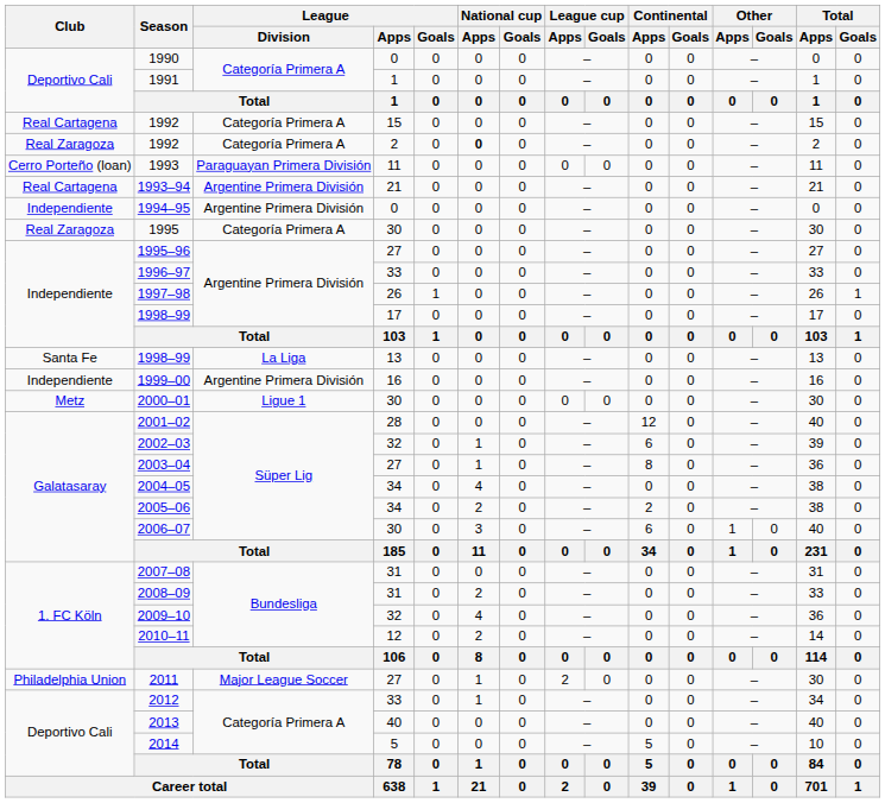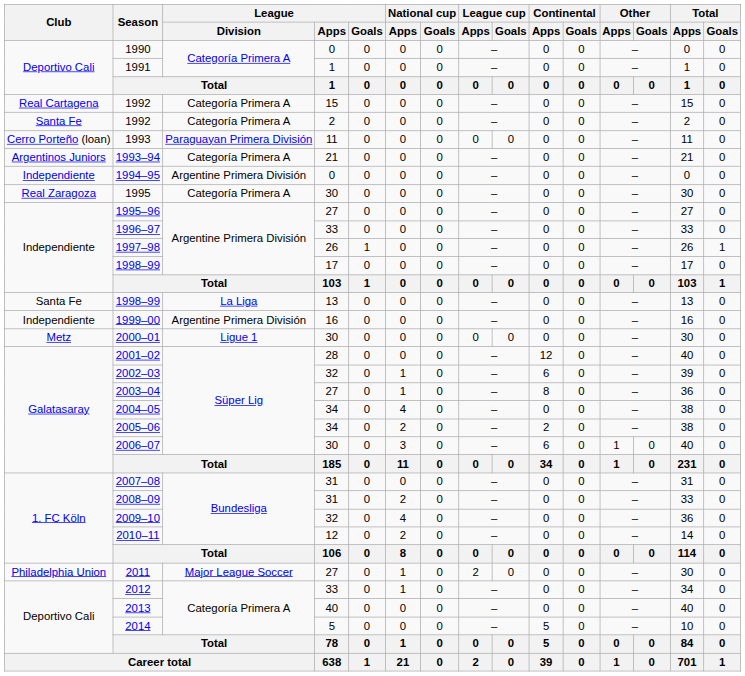 <table class="wikitable" style="text-align:center">
 <tr>
 <th rowspan="2">Club</th>
 <th rowspan="2">Season</th>
 <th colspan="3">League</th>
 <th colspan="2">National cup</th>
 <th colspan="2">League cup</th>
 <th colspan="2">Continental</th>
 <th colspan="2">Other</th>
 <th colspan="2">Total</th>
 </tr>
 <tr>
 <th>Division</th>
 <th>Apps</th>
 <th>Goals</th>
 <th>Apps</th>
 <th>Goals</th>
 <th>Apps</th>
 <th>Goals</th>
 <th>Apps</th>
 <th>Goals</th>
 <th>Apps</th>
 <th>Goals</th>
 <th>Apps</th>
 <th>Goals</th>
 </tr>
 <tr>
 <td rowspan="3"><a href='#'>Deportivo Cali</a></td>
 <td>1990</td>
 <td rowspan="2"><a href='#'>Categoría Primera A</a></td>
 <td>0</td>
 <td>0</td>
 <td>0</td>
 <td>0</td>
 <td colspan="2">–</td>
 <td>0</td>
 <td>0</td>
 <td colspan="2">–</td>
 <td>0</td>
 <td>0</td>
 </tr>
 <tr>
 <td>1991</td>
 <td>1</td>
 <td>0</td>
 <td>0</td>
 <td>0</td>
 <td colspan="2">–</td>
 <td>0</td>
 <td>0</td>
 <td colspan="2">–</td>
 <td>1</td>
 <td>0</td>
 </tr>
 <tr>
 <th colspan="2">Total</th>
 <th>1</th>
 <th>0</th>
 <th>0</th>
 <th>0</th>
 <th>0</th>
 <th>0</th>
 <th>0</th>
 <th>0</th>
 <th>0</th>
 <th>0</th>
 <th>1</th>
 <th>0</th>
 </tr>
 <tr>
 <td><a href='#'>Real Cartagena</a></td>
 <td>1992</td>
 <td>Categoría Primera A</td>
 <td>15</td>
 <td>0</td>
 <td>0</td>
 <td>0</td>
 <td colspan="2">–</td>
 <td>0</td>
 <td>0</td>
 <td colspan="2">–</td>
 <td>15</td>
 <td>0</td>
 </tr>
 <tr>
-<td><a href='#'>Real Zaragoza</a></td>
+<td><a href='#'>Santa Fe</a></td>
 <td>1992</td>
 <td>Categoría Primera A</td>
 <td>2</td>
 <td>0</td>
-<td><strong>0</strong></td>
+<td>0</td>
 <td>0</td>
 <td colspan="2">–</td>
 <td>0</td>
 <td>0</td>
 <td colspan="2">–</td>
 <td>2</td>
 <td>0</td>
 </tr>
 <tr>
 <td><a href='#'>Cerro Porteño</a> (loan)</td>
 <td>1993</td>
 <td><a href='#'>Paraguayan Primera División</a></td>
 <td>11</td>
 <td>0</td>
 <td>0</td>
 <td>0</td>
 <td>0</td>
 <td>0</td>
 <td>0</td>
 <td>0</td>
 <td colspan="2">–</td>
 <td>11</td>
 <td>0</td>
 </tr>
 <tr>
-<td><a href='#'>Real Cartagena</a></td>
+<td><a href='#'>Argentinos Juniors</a></td>
 <td><a href='#'>1993–94</a></td>
-<td><a href='#'>Argentine Primera División</a></td>
+<td>Categoría Primera A</td>
 <td>21</td>
 <td>0</td>
 <td>0</td>
 <td>0</td>
 <td colspan="2">–</td>
 <td>0</td>
 <td>0</td>
 <td colspan="2">–</td>
 <td>21</td>
 <td>0</td>
 </tr>
 <tr>
 <td><a href='#'>Independiente</a></td>
 <td><a href='#'>1994–95</a></td>
 <td>Argentine Primera División</td>
 <td>0</td>
 <td>0</td>
 <td>0</td>
 <td>0</td>
 <td colspan="2">–</td>
 <td>0</td>
 <td>0</td>
 <td colspan="2">–</td>
 <td>0</td>
 <td>0</td>
 </tr>
 <tr>
 <td><a href='#'>Real Zaragoza</a></td>
 <td>1995</td>
 <td>Categoría Primera A</td>
 <td>30</td>
 <td>0</td>
 <td>0</td>
 <td>0</td>
 <td colspan="2">–</td>
 <td>0</td>
 <td>0</td>
 <td colspan="2">–</td>
 <td>30</td>
 <td>0</td>
 </tr>
 <tr>
 <td rowspan="5">Independiente</td>
 <td><a href='#'>1995–96</a></td>
 <td rowspan="4">Argentine Primera División</td>
 <td>27</td>
 <td>0</td>
 <td>0</td>
 <td>0</td>
 <td colspan="2">–</td>
 <td>0</td>
 <td>0</td>
 <td colspan="2">–</td>
 <td>27</td>
 <td>0</td>
 </tr>
 <tr>
 <td><a href='#'>1996–97</a></td>
 <td>33</td>
 <td>0</td>
 <td>0</td>
 <td>0</td>
 <td colspan="2">–</td>
 <td>0</td>
 <td>0</td>
 <td colspan="2">–</td>
 <td>33</td>
 <td>0</td>
 </tr>
 <tr>
 <td><a href='#'>1997–98</a></td>
 <td>26</td>
 <td>1</td>
 <td>0</td>
 <td>0</td>
 <td colspan="2">–</td>
 <td>0</td>
 <td>0</td>
 <td colspan="2">–</td>
 <td>26</td>
 <td>1</td>
 </tr>
 <tr>
 <td><a href='#'>1998–99</a></td>
 <td>17</td>
 <td>0</td>
 <td>0</td>
 <td>0</td>
 <td colspan="2">–</td>
 <td>0</td>
 <td>0</td>
 <td colspan="2">–</td>
 <td>17</td>
 <td>0</td>
 </tr>
 <tr>
 <th colspan="2">Total</th>
 <th>103</th>
 <th>1</th>
 <th>0</th>
 <th>0</th>
 <th>0</th>
 <th>0</th>
 <th>0</th>
 <th>0</th>
 <th>0</th>
 <th>0</th>
 <th>103</th>
 <th>1</th>
 </tr>
 <tr>
 <td>Santa Fe</td>
 <td><a href='#'>1998–99</a></td>
 <td><a href='#'>La Liga</a></td>
 <td>13</td>
 <td>0</td>
 <td>0</td>
 <td>0</td>
 <td colspan="2">–</td>
 <td>0</td>
 <td>0</td>
 <td colspan="2">–</td>
 <td>13</td>
 <td>0</td>
 </tr>
 <tr>
 <td>Independiente</td>
 <td><a href='#'>1999–00</a></td>
 <td>Argentine Primera División</td>
 <td>16</td>
 <td>0</td>
 <td>0</td>
 <td>0</td>
 <td colspan="2">–</td>
 <td>0</td>
 <td>0</td>
 <td colspan="2">–</td>
 <td>16</td>
 <td>0</td>
 </tr>
 <tr>
 <td><a href='#'>Metz</a></td>
 <td><a href='#'>2000–01</a></td>
 <td><a href='#'>Ligue 1</a></td>
 <td>30</td>
 <td>0</td>
 <td>0</td>
 <td>0</td>
 <td>0</td>
 <td>0</td>
 <td>0</td>
 <td>0</td>
 <td colspan="2">–</td>
 <td>30</td>
 <td>0</td>
 </tr>
 <tr>
 <td rowspan="7"><a href='#'>Galatasaray</a></td>
 <td><a href='#'>2001–02</a></td>
 <td rowspan="6"><a href='#'>Süper Lig</a></td>
 <td>28</td>
 <td>0</td>
 <td>0</td>
 <td>0</td>
 <td colspan="2">–</td>
 <td>12</td>
 <td>0</td>
 <td colspan="2">–</td>
 <td>40</td>
 <td>0</td>
 </tr>
 <tr>
 <td><a href='#'>2002–03</a></td>
 <td>32</td>
 <td>0</td>
 <td>1</td>
 <td>0</td>
 <td colspan="2">–</td>
 <td>6</td>
 <td>0</td>
 <td colspan="2">–</td>
 <td>39</td>
 <td>0</td>
 </tr>
 <tr>
 <td><a href='#'>2003–04</a></td>
 <td>27</td>
 <td>0</td>
 <td>1</td>
 <td>0</td>
 <td colspan="2">–</td>
 <td>8</td>
 <td>0</td>
 <td colspan="2">–</td>
 <td>36</td>
 <td>0</td>
 </tr>
 <tr>
 <td><a href='#'>2004–05</a></td>
 <td>34</td>
 <td>0</td>
 <td>4</td>
 <td>0</td>
 <td colspan="2">–</td>
 <td>0</td>
 <td>0</td>
 <td colspan="2">–</td>
 <td>38</td>
 <td>0</td>
 </tr>
 <tr>
 <td><a href='#'>2005–06</a></td>
 <td>34</td>
 <td>0</td>
 <td>2</td>
 <td>0</td>
 <td colspan="2">–</td>
 <td>2</td>
 <td>0</td>
 <td colspan="2">–</td>
 <td>38</td>
 <td>0</td>
 </tr>
 <tr>
 <td><a href='#'>2006–07</a></td>
 <td>30</td>
 <td>0</td>
 <td>3</td>
 <td>0</td>
 <td colspan="2">–</td>
 <td>6</td>
 <td>0</td>
 <td>1</td>
 <td>0</td>
 <td>40</td>
 <td>0</td>
 </tr>
 <tr>
 <th colspan="2">Total</th>
 <th>185</th>
 <th>0</th>
 <th>11</th>
 <th>0</th>
 <th>0</th>
 <th>0</th>
 <th>34</th>
 <th>0</th>
 <th>1</th>
 <th>0</th>
 <th>231</th>
 <th>0</th>
 </tr>
 <tr>
 <td rowspan="5"><a href='#'>1. FC Köln</a></td>
 <td><a href='#'>2007–08</a></td>
 <td rowspan="4"><a href='#'>Bundesliga</a></td>
 <td>31</td>
 <td>0</td>
 <td>0</td>
 <td>0</td>
 <td colspan="2">–</td>
 <td>0</td>
 <td>0</td>
 <td colspan="2">–</td>
 <td>31</td>
 <td>0</td>
 </tr>
 <tr>
 <td><a href='#'>2008–09</a></td>
 <td>31</td>
 <td>0</td>
 <td>2</td>
 <td>0</td>
 <td colspan="2">–</td>
 <td>0</td>
 <td>0</td>
 <td colspan="2">–</td>
 <td>33</td>
 <td>0</td>
 </tr>
 <tr>
 <td><a href='#'>2009–10</a></td>
 <td>32</td>
 <td>0</td>
 <td>4</td>
 <td>0</td>
 <td colspan="2">–</td>
 <td>0</td>
 <td>0</td>
 <td colspan="2">–</td>
 <td>36</td>
 <td>0</td>
 </tr>
 <tr>
 <td><a href='#'>2010–11</a></td>
 <td>12</td>
 <td>0</td>
 <td>2</td>
 <td>0</td>
 <td colspan="2">–</td>
 <td>0</td>
 <td>0</td>
 <td colspan="2">–</td>
 <td>14</td>
 <td>0</td>
 </tr>
 <tr>
 <th colspan="2">Total</th>
 <th>106</th>
 <th>0</th>
 <th>8</th>
 <th>0</th>
 <th>0</th>
 <th>0</th>
 <th>0</th>
 <th>0</th>
 <th>0</th>
 <th>0</th>
 <th>114</th>
 <th>0</th>
 </tr>
 <tr>
 <td><a href='#'>Philadelphia Union</a></td>
 <td><a href='#'>2011</a></td>
 <td><a href='#'>Major League Soccer</a></td>
 <td>27</td>
 <td>0</td>
 <td>1</td>
 <td>0</td>
 <td>2</td>
 <td>0</td>
 <td>0</td>
 <td>0</td>
 <td colspan="2">–</td>
 <td>30</td>
 <td>0</td>
 </tr>
 <tr>
 <td rowspan="4">Deportivo Cali</td>
 <td><a href='#'>2012</a></td>
 <td rowspan="3">Categoría Primera A</td>
 <td>33</td>
 <td>0</td>
 <td>1</td>
 <td>0</td>
 <td colspan="2">–</td>
 <td>0</td>
 <td>0</td>
 <td colspan="2">–</td>
 <td>34</td>
 <td>0</td>
 </tr>
 <tr>
 <td><a href='#'>2013</a></td>
 <td>40</td>
 <td>0</td>
 <td>0</td>
 <td>0</td>
 <td colspan="2">–</td>
 <td>0</td>
 <td>0</td>
 <td colspan="2">–</td>
 <td>40</td>
 <td>0</td>
 </tr>
 <tr>
 <td><a href='#'>2014</a></td>
 <td>5</td>
 <td>0</td>
 <td>0</td>
 <td>0</td>
 <td colspan="2">–</td>
 <td>5</td>
 <td>0</td>
 <td colspan="2">–</td>
 <td>10</td>
 <td>0</td>
 </tr>
 <tr>
 <th colspan="2">Total</th>
 <th>78</th>
 <th>0</th>
 <th>1</th>
 <th>0</th>
 <th>0</th>
 <th>0</th>
 <th>5</th>
 <th>0</th>
 <th>0</th>
 <th>0</th>
 <th>84</th>
 <th>0</th>
 </tr>
 <tr>
 <th colspan="3">Career total</th>
 <th>638</th>
 <th>1</th>
 <th>21</th>
 <th>0</th>
 <th>2</th>
 <th>0</th>
 <th>39</th>
 <th>0</th>
 <th>1</th>
 <th>0</th>
 <th>701</th>
 <th>1</th>
 </tr>
 </table>
